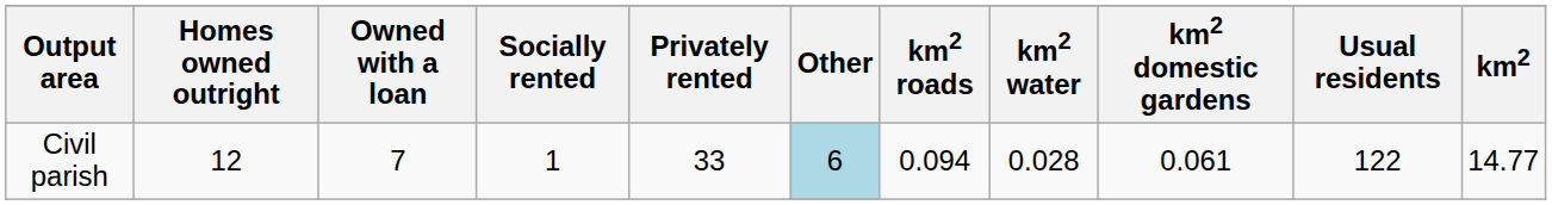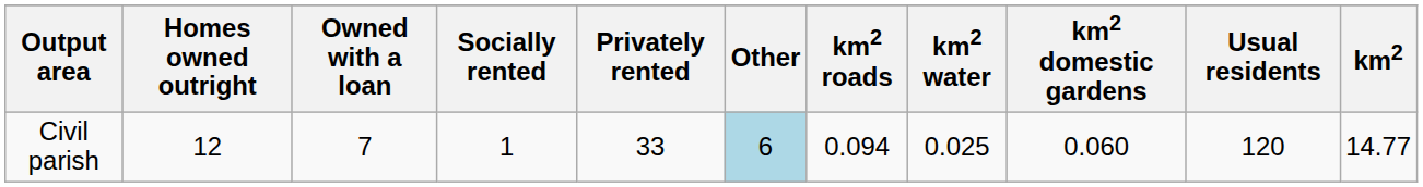 <table class="wikitable">
 <tr>
 </tr>
 <tr>
 <th>Output area</th>
 <th>Homes owned outright</th>
 <th>Owned with a loan</th>
 <th>Socially rented</th>
 <th>Privately rented</th>
 <th>Other</th>
 <th>km<sup>2</sup> roads</th>
 <th>km<sup>2</sup> water</th>
 <th>km<sup>2</sup>  domestic gardens</th>
 <th>Usual residents</th>
 <th>km<sup>2</sup></th>
 </tr>
 <tr align=center>
 <td>Civil parish</td>
 <td>12</td>
 <td>7</td>
 <td>1</td>
 <td>33</td>
 <td style="background: lightblue;">6</td>
 <td>0.094</td>
-<td>0.028</td>
-<td>0.061</td>
-<td>122</td>
+<td>0.025</td>
+<td>0.060</td>
+<td>120</td>
 <td>14.77</td>
 </tr>
 </table>
